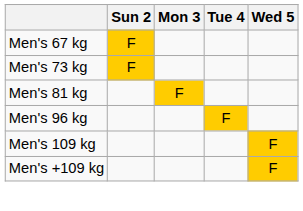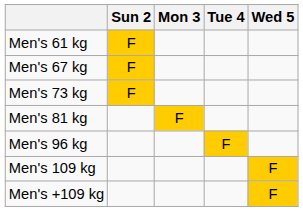 <table class="wikitable" style="margin:0.5em auto; font-size:90%; line-height:1.25em; text-align:center;">
 <tr>
 <th></th>
 <th>Sun 2</th>
 <th>Mon 3</th>
 <th>Tue 4</th>
 <th>Wed 5</th>
+</tr>
+<tr>
+<td align=left>Men's 61 kg</td>
+<td style="background-color:#FFCC00;">F</td>
+<td></td>
+<td></td>
+<td></td>
 </tr>
 <tr>
 <td align=left>Men's 67 kg</td>
 <td style="background-color:#FFCC00;">F</td>
 <td></td>
 <td></td>
 <td></td>
 </tr>
 <tr>
 <td align=left>Men's 73 kg</td>
 <td style="background-color:#FFCC00;">F</td>
 <td></td>
 <td></td>
 <td></td>
 </tr>
 <tr>
 <td align=left>Men's 81 kg</td>
 <td></td>
 <td style="background-color:#FFCC00;">F</td>
 <td></td>
 <td></td>
 </tr>
 <tr>
 <td align=left>Men's 96 kg</td>
 <td></td>
 <td></td>
 <td style="background-color:#FFCC00;">F</td>
 <td></td>
 </tr>
 <tr>
 <td align=left>Men's 109 kg</td>
 <td></td>
 <td></td>
 <td></td>
 <td style="background-color:#FFCC00;">F</td>
 </tr>
 <tr>
 <td align=left>Men's +109 kg</td>
 <td></td>
 <td></td>
 <td></td>
 <td style="background-color:#FFCC00;">F</td>
 </tr>
 </table>
